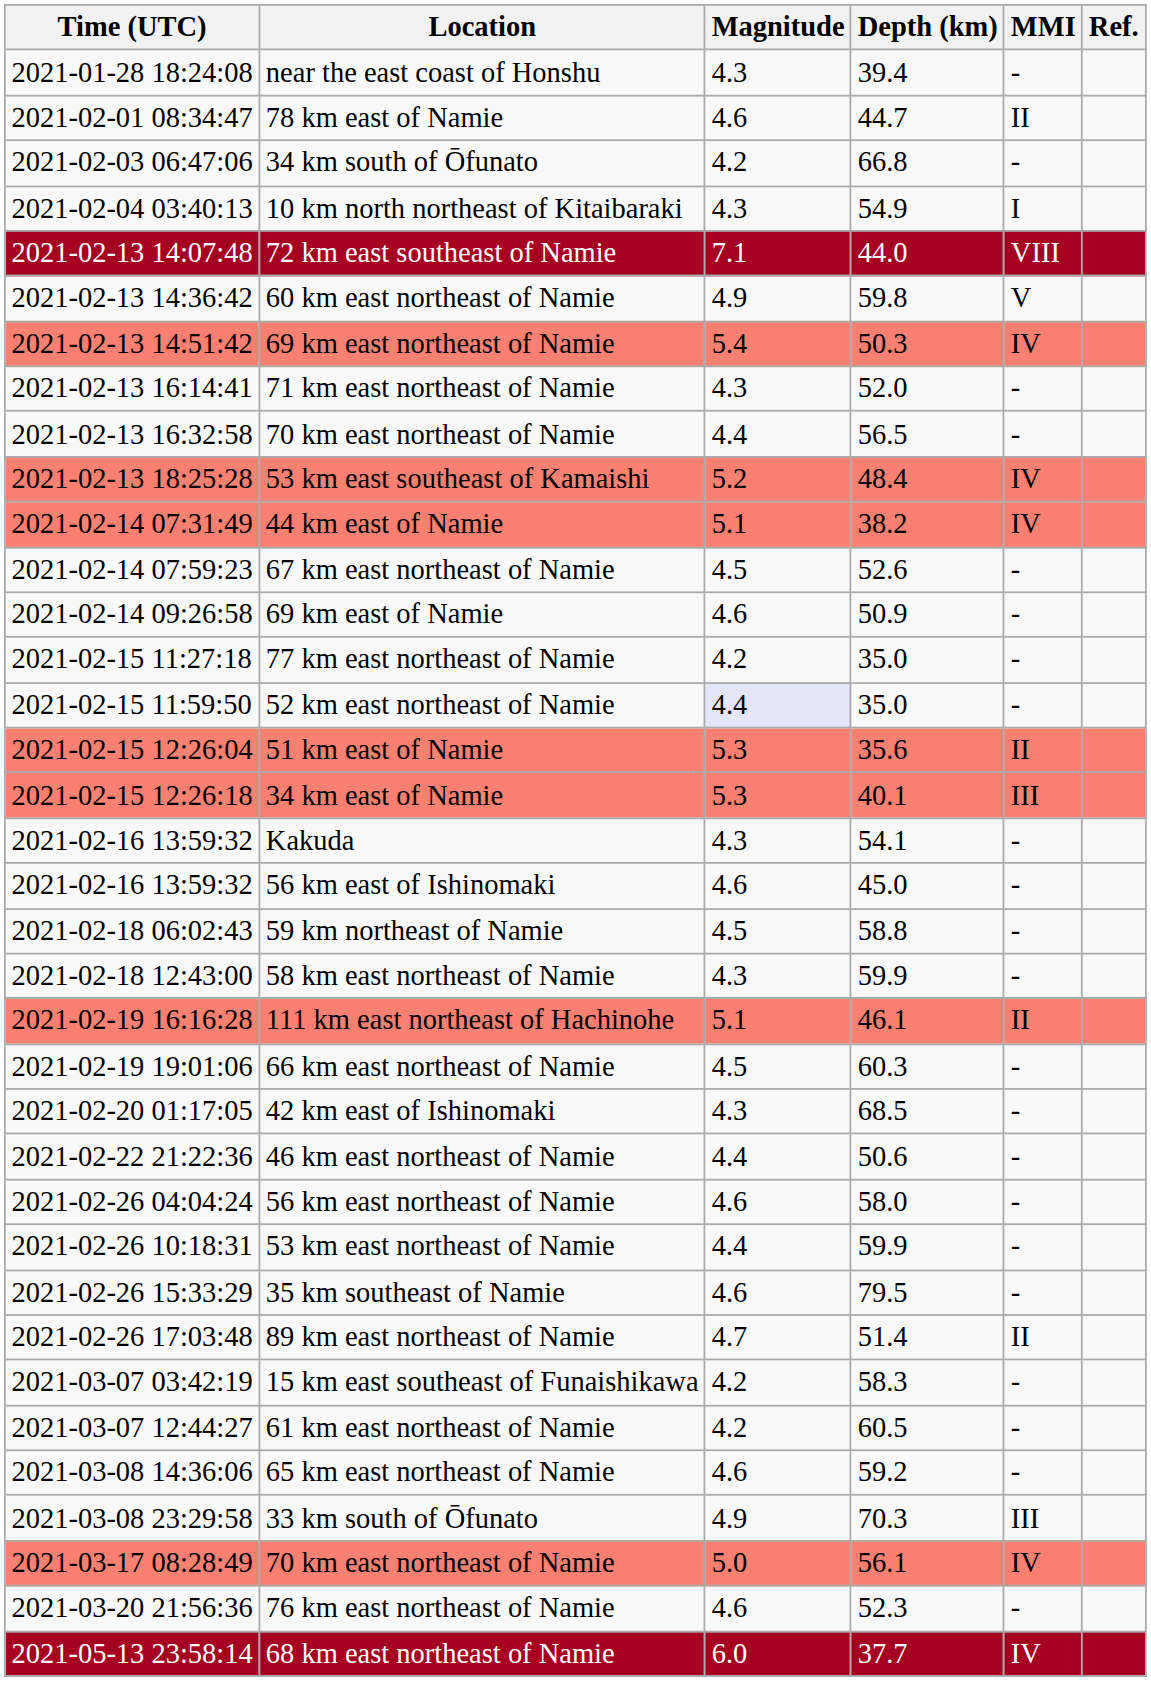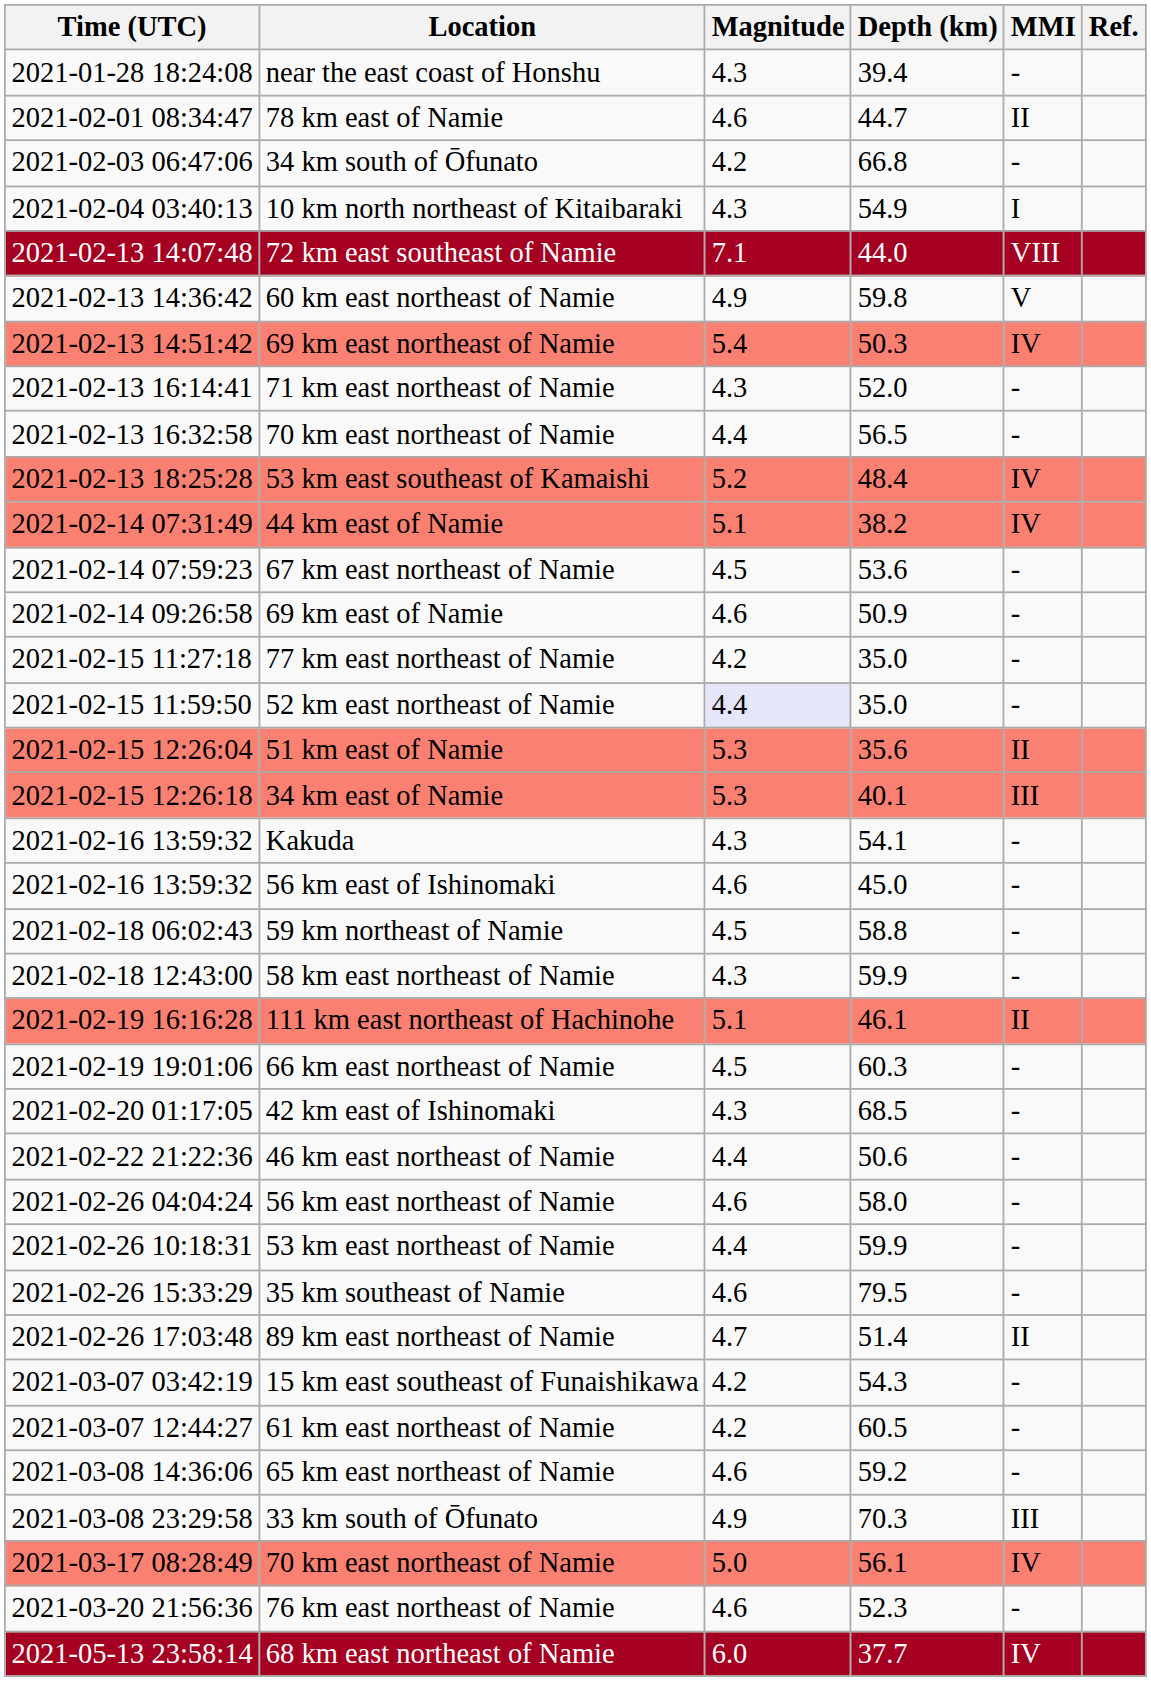 <table class="wikitable style="font-size:90%; line-height:1.3em">
 <tr>
 <th>Time (UTC)</th>
 <th>Location</th>
 <th>Magnitude</th>
 <th>Depth (km)</th>
 <th>MMI</th>
 <th>Ref.</th>
 </tr>
 <tr>
 <td>2021-01-28 18:24:08</td>
 <td>near the east coast of Honshu</td>
 <td>4.3</td>
 <td>39.4</td>
 <td>-</td>
 <td></td>
 </tr>
 <tr>
 <td>2021-02-01 08:34:47</td>
 <td>78 km east of Namie</td>
 <td>4.6</td>
 <td>44.7</td>
 <td>II</td>
 <td></td>
 </tr>
 <tr>
 <td>2021-02-03 06:47:06</td>
 <td>34 km south of Ōfunato</td>
 <td>4.2</td>
 <td>66.8</td>
 <td>-</td>
 <td></td>
 </tr>
 <tr>
 <td>2021-02-04 03:40:13</td>
 <td>10 km north northeast of Kitaibaraki</td>
 <td>4.3</td>
 <td>54.9</td>
 <td>I</td>
 <td></td>
 </tr>
 <tr style="background:#a50021; color:#fff">
 <td>2021-02-13 14:07:48</td>
 <td>72 km east southeast of Namie</td>
 <td>7.1</td>
 <td>44.0</td>
 <td>VIII</td>
 <td></td>
 </tr>
 <tr>
 <td>2021-02-13 14:36:42</td>
 <td>60 km east northeast of Namie</td>
 <td>4.9</td>
 <td>59.8</td>
 <td>V</td>
 <td></td>
 </tr>
 <tr style="background:#FA8072; color:#000000">
 <td>2021-02-13 14:51:42</td>
 <td>69 km east northeast of Namie</td>
 <td>5.4</td>
 <td>50.3</td>
 <td>IV</td>
 <td></td>
 </tr>
 <tr>
 <td>2021-02-13 16:14:41</td>
 <td>71 km east northeast of Namie</td>
 <td>4.3</td>
 <td>52.0</td>
 <td>-</td>
 <td></td>
 </tr>
 <tr>
 <td>2021-02-13 16:32:58</td>
 <td>70 km east northeast of Namie</td>
 <td>4.4</td>
 <td>56.5</td>
 <td>-</td>
 <td></td>
 </tr>
 <tr style="background:#FA8072; color:#000000">
 <td>2021-02-13 18:25:28</td>
 <td>53 km east southeast of Kamaishi</td>
 <td>5.2</td>
 <td>48.4</td>
 <td>IV</td>
 <td></td>
 </tr>
 <tr style="background:#FA8072; color:#000000">
 <td>2021-02-14 07:31:49</td>
 <td>44 km east of Namie</td>
 <td>5.1</td>
 <td>38.2</td>
 <td>IV</td>
 <td></td>
 </tr>
 <tr>
 <td>2021-02-14 07:59:23</td>
 <td>67 km east northeast of Namie</td>
 <td>4.5</td>
-<td>52.6</td>
+<td>53.6</td>
 <td>-</td>
 <td></td>
 </tr>
 <tr>
 <td>2021-02-14 09:26:58</td>
 <td>69 km east of Namie</td>
 <td>4.6</td>
 <td>50.9</td>
 <td>-</td>
 <td></td>
 </tr>
 <tr>
 <td>2021-02-15 11:27:18</td>
 <td>77 km east northeast of Namie</td>
 <td>4.2</td>
 <td>35.0</td>
 <td>-</td>
 <td></td>
 </tr>
 <tr>
 <td>2021-02-15 11:59:50</td>
 <td>52 km east northeast of Namie</td>
 <td style="background: lavender;">4.4</td>
 <td>35.0</td>
 <td>-</td>
 <td></td>
 </tr>
 <tr style="background:#FA8072; color:#000000">
 <td>2021-02-15 12:26:04</td>
 <td>51 km east of Namie</td>
 <td>5.3</td>
 <td>35.6</td>
 <td>II</td>
 <td></td>
 </tr>
 <tr style="background:#FA8072; color:#000000">
 <td>2021-02-15 12:26:18</td>
 <td>34 km east of Namie</td>
 <td>5.3</td>
 <td>40.1</td>
 <td>III</td>
 <td></td>
 </tr>
 <tr>
 <td>2021-02-16 13:59:32</td>
 <td>Kakuda</td>
 <td>4.3</td>
 <td>54.1</td>
 <td>-</td>
 <td></td>
 </tr>
 <tr>
 <td>2021-02-16 13:59:32</td>
 <td>56 km east of Ishinomaki</td>
 <td>4.6</td>
 <td>45.0</td>
 <td>-</td>
 <td></td>
 </tr>
 <tr>
 <td>2021-02-18 06:02:43</td>
 <td>59 km northeast of Namie</td>
 <td>4.5</td>
 <td>58.8</td>
 <td>-</td>
 <td></td>
 </tr>
 <tr>
 <td>2021-02-18 12:43:00</td>
 <td>58 km east northeast of Namie</td>
 <td>4.3</td>
 <td>59.9</td>
 <td>-</td>
 <td></td>
 </tr>
 <tr>
 </tr>
 <tr style="background:#FA8072; color:#000000">
 <td>2021-02-19 16:16:28</td>
 <td>111 km east northeast of Hachinohe</td>
 <td>5.1</td>
 <td>46.1</td>
 <td>II</td>
 <td></td>
 </tr>
 <tr>
 <td>2021-02-19 19:01:06</td>
 <td>66 km east northeast of Namie</td>
 <td>4.5</td>
 <td>60.3</td>
 <td>-</td>
 <td></td>
 </tr>
 <tr>
 <td>2021-02-20 01:17:05</td>
 <td>42 km east of Ishinomaki</td>
 <td>4.3</td>
 <td>68.5</td>
 <td>-</td>
 <td></td>
 </tr>
 <tr>
 <td>2021-02-22 21:22:36</td>
 <td>46 km east northeast of Namie</td>
 <td>4.4</td>
 <td>50.6</td>
 <td>-</td>
 <td></td>
 </tr>
 <tr>
 <td>2021-02-26 04:04:24</td>
 <td>56 km east northeast of Namie</td>
 <td>4.6</td>
 <td>58.0</td>
 <td>-</td>
 <td></td>
 </tr>
 <tr>
 <td>2021-02-26 10:18:31</td>
 <td>53 km east northeast of Namie</td>
 <td>4.4</td>
 <td>59.9</td>
 <td>-</td>
 <td></td>
 </tr>
 <tr>
 <td>2021-02-26 15:33:29</td>
 <td>35 km southeast of Namie</td>
 <td>4.6</td>
 <td>79.5</td>
 <td>-</td>
 <td></td>
 </tr>
 <tr>
 <td>2021-02-26 17:03:48</td>
 <td>89 km east northeast of Namie</td>
 <td>4.7</td>
 <td>51.4</td>
 <td>II</td>
 <td></td>
 </tr>
 <tr>
 <td>2021-03-07 03:42:19</td>
 <td>15 km east southeast of Funaishikawa</td>
 <td>4.2</td>
-<td>58.3</td>
+<td>54.3</td>
 <td>-</td>
 <td></td>
 </tr>
 <tr>
 <td>2021-03-07 12:44:27</td>
 <td>61 km east northeast of Namie</td>
 <td>4.2</td>
 <td>60.5</td>
 <td>-</td>
 <td></td>
 </tr>
 <tr>
 <td>2021-03-08 14:36:06</td>
 <td>65 km east northeast of Namie</td>
 <td>4.6</td>
 <td>59.2</td>
 <td>-</td>
 <td></td>
 </tr>
 <tr>
 <td>2021-03-08 23:29:58</td>
 <td>33 km south of Ōfunato</td>
 <td>4.9</td>
 <td>70.3</td>
 <td>III</td>
 <td></td>
 </tr>
 <tr style="background:#FA8072; color:#000000">
 <td>2021-03-17 08:28:49</td>
 <td>70 km east northeast of Namie</td>
 <td>5.0</td>
 <td>56.1</td>
 <td>IV</td>
 <td></td>
 </tr>
 <tr>
 <td>2021-03-20 21:56:36</td>
 <td>76 km east northeast of Namie</td>
 <td>4.6</td>
 <td>52.3</td>
 <td>-</td>
 <td></td>
 </tr>
 <tr style="background:#a50021; color:#fff">
 <td>2021-05-13 23:58:14</td>
 <td>68 km east northeast of Namie</td>
 <td>6.0</td>
 <td>37.7</td>
 <td>IV</td>
 <td></td>
 </tr>
 <tr>
 </tr>
 </table>
